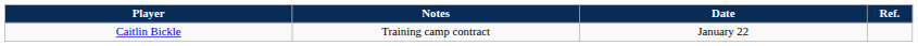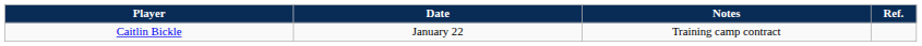 <table class="wikitable sortable sortable" style="text-align: center">
 <tr>
 <th style="background:#092C57; color:white" width="10%">Player</th>
+<th style="background:#092C57; color:white" width="10%">Date</th>
 <th style="background:#092C57; color:white" width="10%">Notes</th>
-<th style="background:#092C57; color:white" width="10%">Date</th>
 <th style="background:#092C57; color:white" width="1%" class="unsortable">Ref.</th>
 </tr>
 <tr>
 <td><a href='#'>Caitlin Bickle</a></td>
+<td>January 22</td>
 <td>Training camp contract</td>
-<td>January 22</td>
 <td></td>
 </tr>
 </table>
